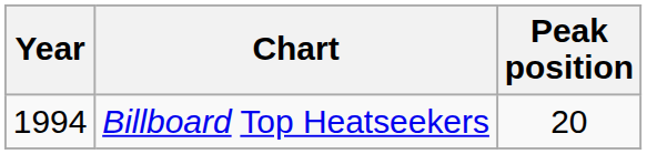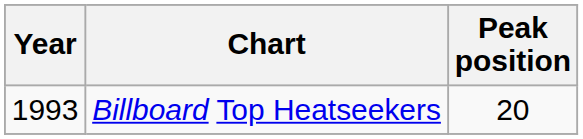 <table class="wikitable">
 <tr>
 <th align="left">Year</th>
 <th align="left">Chart</th>
 <th align="center">Peak<br>position</th>
 </tr>
 <tr>
-<td align="left">1994</td>
+<td align="left">1993</td>
 <td align="left"><em><a href='#'>Billboard</a></em> <a href='#'>Top Heatseekers</a></td>
 <td align="center">20</td>
 </tr>
 </table>
